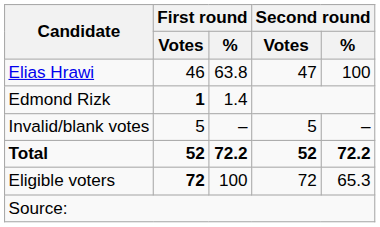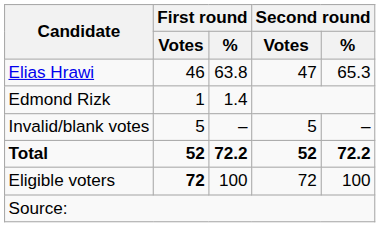 <table class=wikitable style=text-align:right>
 <tr>
 <th rowspan=2>Candidate</th>
 <th colspan=2>First round</th>
 <th colspan=2>Second round</th>
 </tr>
 <tr>
 <th>Votes</th>
 <th>%</th>
 <th>Votes</th>
 <th>%</th>
 </tr>
 <tr>
 <td align=left><a href='#'>Elias Hrawi</a></td>
 <td>46</td>
 <td>63.8</td>
 <td>47</td>
-<td>100</td>
+<td>65.3</td>
 </tr>
 <tr>
 <td align=left>Edmond Rizk</td>
-<td><strong>1</strong></td>
+<td>1</td>
 <td>1.4</td>
 <td colspan=2></td>
 </tr>
 <tr>
 <td align=left>Invalid/blank votes</td>
 <td>5</td>
 <td>–</td>
 <td>5</td>
 <td>–</td>
 </tr>
 <tr>
 <td align=left><strong>Total</strong></td>
 <td><strong>52</strong></td>
 <td><strong>72.2</strong></td>
 <td><strong>52</strong></td>
 <td><strong>72.2</strong></td>
 </tr>
 <tr>
 <td style="text-align:left;" colspan="1">Eligible voters</td>
 <td><strong>72</strong></td>
 <td>100</td>
 <td>72</td>
-<td>65.3</td>
+<td>100</td>
 </tr>
 <tr>
 <td align=left colspan=5>Source: </td>
 </tr>
 </table>
